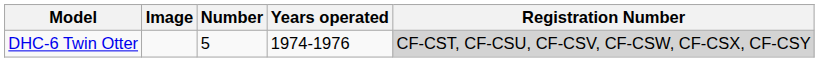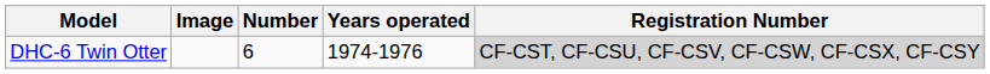 <table class="wikitable sortable">
 <tr>
 <th>Model</th>
 <th>Image</th>
 <th>Number</th>
 <th>Years operated</th>
 <th>Registration Number</th>
 </tr>
 <tr>
 <td><a href='#'>DHC-6 Twin Otter</a></td>
 <td></td>
-<td>5</td>
+<td>6</td>
 <td>1974-1976</td>
 <td style="background: lightgrey;">CF-CST, CF-CSU, CF-CSV, CF-CSW, CF-CSX, CF-CSY</td>
 </tr>
 </table>
